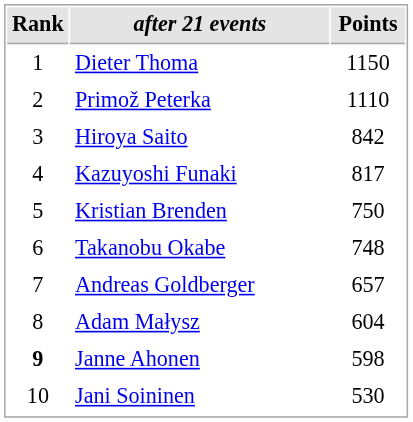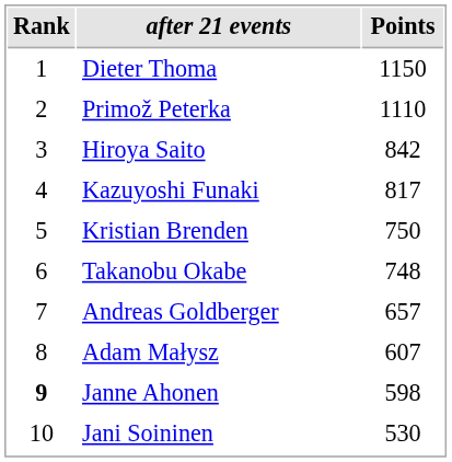 <table cellspacing="1" cellpadding="3" style="border:1px solid #AAAAAA;font-size:86%">
 <tr bgcolor="#E4E4E4">
 <th style="border-bottom:1px solid #AAAAAA" width=10>Rank</th>
 <th style="border-bottom:1px solid #AAAAAA" width=155><em>after 21 events</em></th>
 <th style="border-bottom:1px solid #AAAAAA" width=40>Points</th>
 </tr>
 <tr>
 <td align=center>1</td>
 <td> <a href='#'>Dieter Thoma</a></td>
 <td align=center>1150</td>
 </tr>
 <tr>
 <td align=center>2</td>
 <td> <a href='#'>Primož Peterka</a></td>
 <td align=center>1110</td>
 </tr>
 <tr>
 <td align=center>3</td>
 <td> <a href='#'>Hiroya Saito</a></td>
 <td align=center>842</td>
 </tr>
 <tr>
 <td align=center>4</td>
 <td> <a href='#'>Kazuyoshi Funaki</a></td>
 <td align=center>817</td>
 </tr>
 <tr>
 <td align=center>5</td>
 <td> <a href='#'>Kristian Brenden</a></td>
 <td align=center>750</td>
 </tr>
 <tr>
 <td align=center>6</td>
 <td> <a href='#'>Takanobu Okabe</a></td>
 <td align=center>748</td>
 </tr>
 <tr>
 <td align=center>7</td>
 <td> <a href='#'>Andreas Goldberger</a></td>
 <td align=center>657</td>
 </tr>
 <tr>
 <td align=center>8</td>
 <td> <a href='#'>Adam Małysz</a></td>
-<td align=center>604</td>
+<td align=center>607</td>
 </tr>
 <tr>
 <td align=center><strong>9</strong></td>
 <td> <a href='#'>Janne Ahonen</a></td>
 <td align=center>598</td>
 </tr>
 <tr>
 <td align=center>10</td>
 <td> <a href='#'>Jani Soininen</a></td>
 <td align=center>530</td>
 </tr>
 </table>
